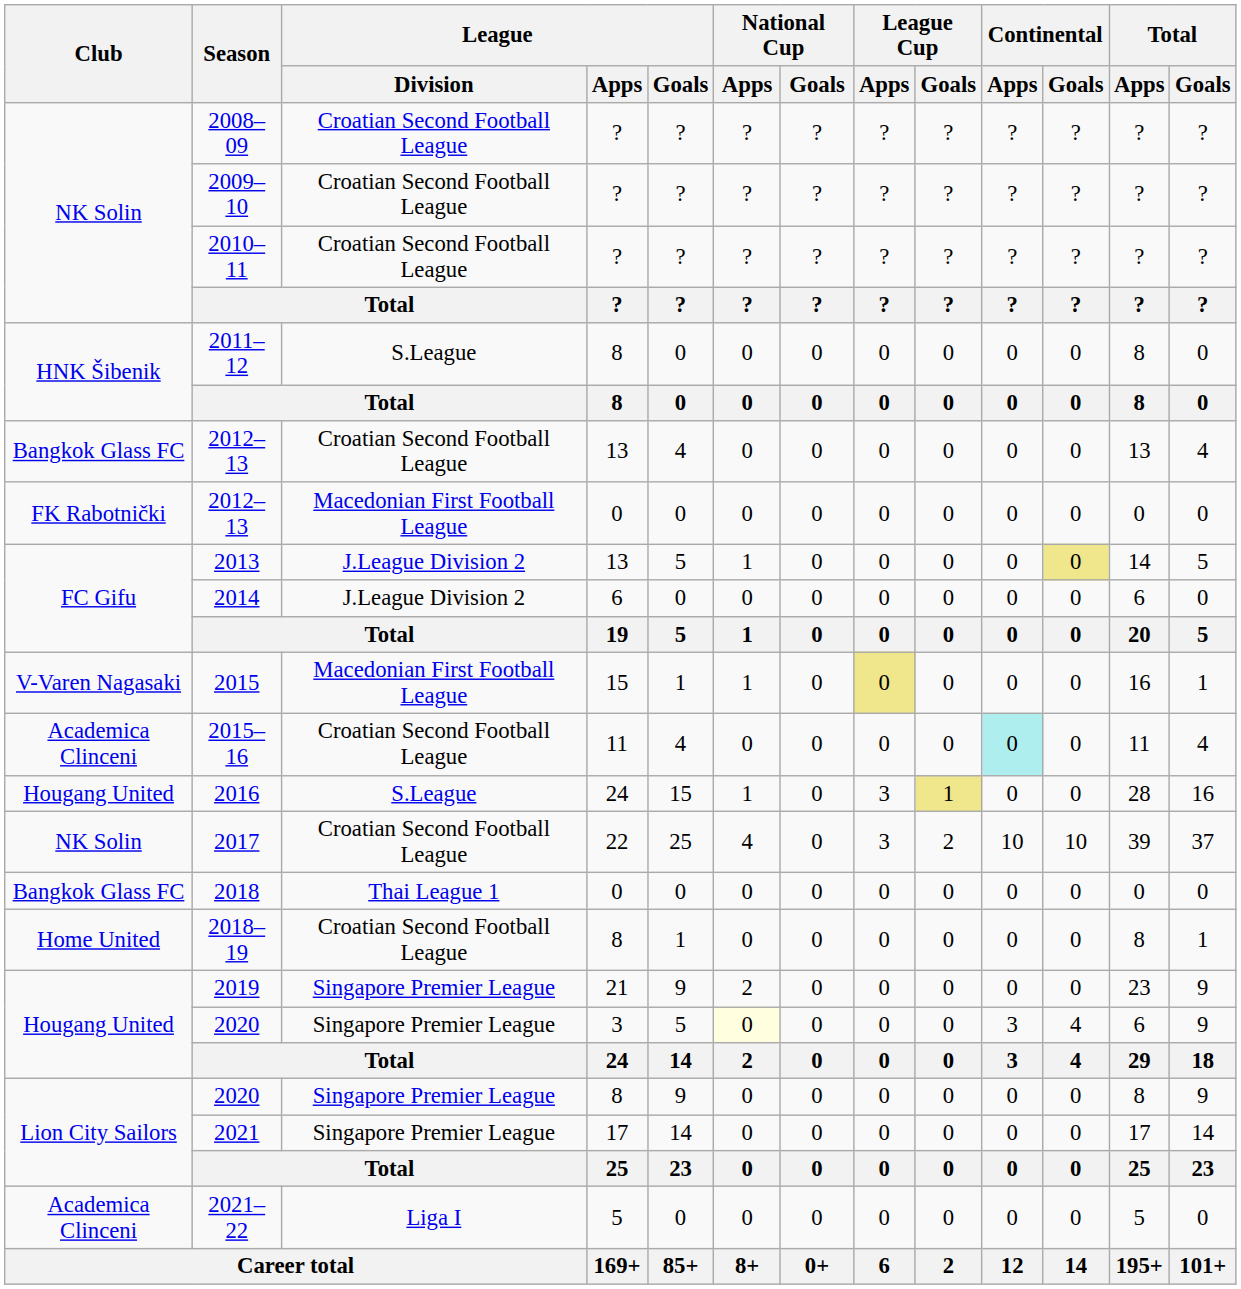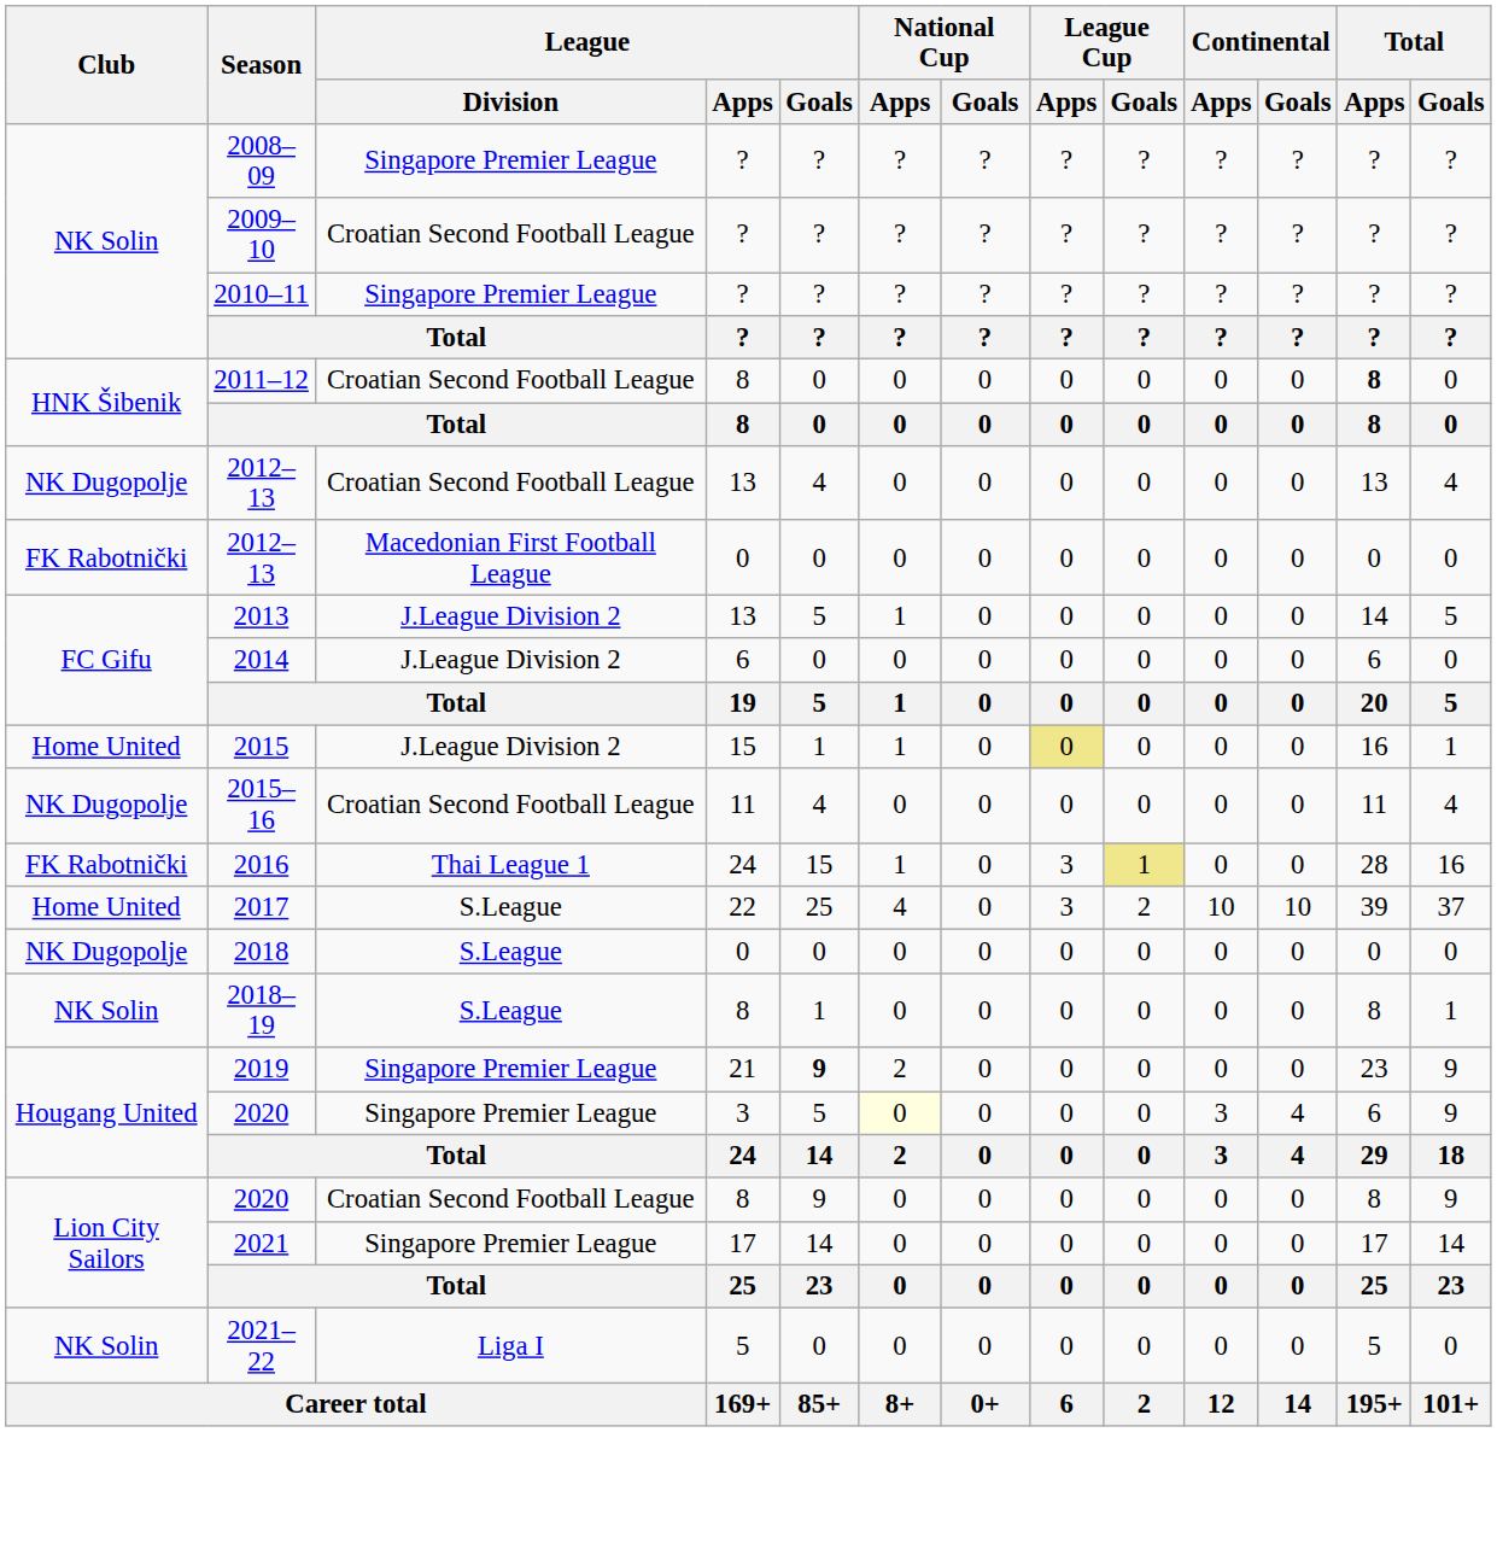 <table class="wikitable" style="text-align:center">
 <tr>
 <th rowspan="2">Club</th>
 <th rowspan="2">Season</th>
 <th colspan="3">League</th>
 <th colspan="2">National Cup</th>
 <th colspan="2">League Cup</th>
 <th colspan="2">Continental</th>
 <th colspan="2">Total</th>
 </tr>
 <tr>
 <th>Division</th>
 <th>Apps</th>
 <th>Goals</th>
 <th>Apps</th>
 <th>Goals</th>
 <th>Apps</th>
 <th>Goals</th>
 <th>Apps</th>
 <th>Goals</th>
 <th>Apps</th>
 <th>Goals</th>
 </tr>
 <tr>
 <td rowspan="4"><a href='#'>NK Solin</a></td>
 <td><a href='#'>2008–09</a></td>
-<td><a href='#'>Croatian Second Football League</a></td>
+<td><a href='#'>Singapore Premier League</a></td>
 <td>?</td>
 <td>?</td>
 <td>?</td>
 <td>?</td>
 <td>?</td>
 <td>?</td>
 <td>?</td>
 <td>?</td>
 <td>?</td>
 <td>?</td>
 </tr>
 <tr>
 <td><a href='#'>2009–10</a></td>
 <td>Croatian Second Football League</td>
 <td>?</td>
 <td>?</td>
 <td>?</td>
 <td>?</td>
 <td>?</td>
 <td>?</td>
 <td>?</td>
 <td>?</td>
 <td>?</td>
 <td>?</td>
 </tr>
 <tr>
 <td><a href='#'>2010–11</a></td>
-<td>Croatian Second Football League</td>
+<td><a href='#'>Singapore Premier League</a></td>
 <td>?</td>
 <td>?</td>
 <td>?</td>
 <td>?</td>
 <td>?</td>
 <td>?</td>
 <td>?</td>
 <td>?</td>
 <td>?</td>
 <td>?</td>
 </tr>
 <tr>
 <th colspan="2">Total</th>
 <th>?</th>
 <th>?</th>
 <th>?</th>
 <th>?</th>
 <th>?</th>
 <th>?</th>
 <th>?</th>
 <th>?</th>
 <th>?</th>
 <th>?</th>
 </tr>
 <tr>
 <td rowspan="2"><a href='#'>HNK Šibenik</a></td>
 <td><a href='#'>2011–12</a></td>
-<td>S.League</td>
+<td>Croatian Second Football League</td>
 <td>8</td>
 <td>0</td>
 <td>0</td>
 <td>0</td>
 <td>0</td>
 <td>0</td>
 <td>0</td>
 <td>0</td>
-<td>8</td>
+<td><strong>8</strong></td>
 <td>0</td>
 </tr>
 <tr>
 <th colspan="2">Total</th>
 <th>8</th>
 <th>0</th>
 <th>0</th>
 <th>0</th>
 <th>0</th>
 <th>0</th>
 <th>0</th>
 <th>0</th>
 <th>8</th>
 <th>0</th>
 </tr>
 <tr>
-<td><a href='#'>Bangkok Glass FC</a></td>
+<td><a href='#'>NK Dugopolje</a></td>
 <td><a href='#'>2012–13</a></td>
 <td>Croatian Second Football League</td>
 <td>13</td>
 <td>4</td>
 <td>0</td>
 <td>0</td>
 <td>0</td>
 <td>0</td>
 <td>0</td>
 <td>0</td>
 <td>13</td>
 <td>4</td>
 </tr>
 <tr>
 <td><a href='#'>FK Rabotnički</a></td>
 <td><a href='#'>2012–13</a></td>
 <td><a href='#'>Macedonian First Football League</a></td>
 <td>0</td>
 <td>0</td>
 <td>0</td>
 <td>0</td>
 <td>0</td>
 <td>0</td>
 <td>0</td>
 <td>0</td>
 <td>0</td>
 <td>0</td>
 </tr>
 <tr>
 <td rowspan="3"><a href='#'>FC Gifu</a></td>
 <td><a href='#'>2013</a></td>
 <td><a href='#'>J.League Division 2</a></td>
 <td>13</td>
 <td>5</td>
 <td>1</td>
 <td>0</td>
 <td>0</td>
 <td>0</td>
 <td>0</td>
-<td style="background: khaki;">0</td>
+<td>0</td>
 <td>14</td>
 <td>5</td>
 </tr>
 <tr>
 <td><a href='#'>2014</a></td>
 <td>J.League Division 2</td>
 <td>6</td>
 <td>0</td>
 <td>0</td>
 <td>0</td>
 <td>0</td>
 <td>0</td>
 <td>0</td>
 <td>0</td>
 <td>6</td>
 <td>0</td>
 </tr>
 <tr>
 <th colspan="2">Total</th>
 <th>19</th>
 <th>5</th>
 <th>1</th>
 <th>0</th>
 <th>0</th>
 <th>0</th>
 <th>0</th>
 <th>0</th>
 <th>20</th>
 <th>5</th>
 </tr>
 <tr>
-<td><a href='#'>V-Varen Nagasaki</a></td>
+<td><a href='#'>Home United</a></td>
 <td><a href='#'>2015</a></td>
-<td><a href='#'>Macedonian First Football League</a></td>
+<td>J.League Division 2</td>
 <td>15</td>
 <td>1</td>
 <td>1</td>
 <td>0</td>
 <td style="background: khaki;">0</td>
 <td>0</td>
 <td>0</td>
 <td>0</td>
 <td>16</td>
 <td>1</td>
 </tr>
 <tr>
-<td><a href='#'>Academica Clinceni</a></td>
+<td><a href='#'>NK Dugopolje</a></td>
 <td><a href='#'>2015–16</a></td>
 <td>Croatian Second Football League</td>
 <td>11</td>
 <td>4</td>
 <td>0</td>
 <td>0</td>
 <td>0</td>
 <td>0</td>
-<td style="background: paleturquoise;">0</td>
+<td>0</td>
 <td>0</td>
 <td>11</td>
 <td>4</td>
 </tr>
 <tr>
-<td><a href='#'>Hougang United</a></td>
+<td><a href='#'>FK Rabotnički</a></td>
 <td><a href='#'>2016</a></td>
-<td><a href='#'>S.League</a></td>
+<td><a href='#'>Thai League 1</a></td>
 <td>24</td>
 <td>15</td>
 <td>1</td>
 <td>0</td>
 <td>3</td>
 <td style="background: khaki;">1</td>
 <td>0</td>
 <td>0</td>
 <td>28</td>
 <td>16</td>
 </tr>
 <tr>
-<td><a href='#'>NK Solin</a></td>
+<td><a href='#'>Home United</a></td>
 <td><a href='#'>2017</a></td>
-<td>Croatian Second Football League</td>
+<td>S.League</td>
 <td>22</td>
 <td>25</td>
 <td>4</td>
 <td>0</td>
 <td>3</td>
 <td>2</td>
 <td>10</td>
 <td>10</td>
 <td>39</td>
 <td>37</td>
 </tr>
 <tr>
-<td><a href='#'>Bangkok Glass FC</a></td>
+<td><a href='#'>NK Dugopolje</a></td>
 <td><a href='#'>2018</a></td>
-<td><a href='#'>Thai League 1</a></td>
+<td><a href='#'>S.League</a></td>
 <td>0</td>
 <td>0</td>
 <td>0</td>
 <td>0</td>
 <td>0</td>
 <td>0</td>
 <td>0</td>
 <td>0</td>
 <td>0</td>
 <td>0</td>
 </tr>
 <tr>
-<td><a href='#'>Home United</a></td>
+<td><a href='#'>NK Solin</a></td>
 <td><a href='#'>2018–19</a></td>
-<td>Croatian Second Football League</td>
+<td><a href='#'>S.League</a></td>
 <td>8</td>
 <td>1</td>
 <td>0</td>
 <td>0</td>
 <td>0</td>
 <td>0</td>
 <td>0</td>
 <td>0</td>
 <td>8</td>
 <td>1</td>
 </tr>
 <tr>
 <td rowspan="3"><a href='#'>Hougang United</a></td>
 <td><a href='#'>2019</a></td>
 <td><a href='#'>Singapore Premier League</a></td>
 <td>21</td>
-<td>9</td>
+<td><strong>9</strong></td>
 <td>2</td>
 <td>0</td>
 <td>0</td>
 <td>0</td>
 <td>0</td>
 <td>0</td>
 <td>23</td>
 <td>9</td>
 </tr>
 <tr>
 <td><a href='#'>2020</a></td>
 <td>Singapore Premier League</td>
 <td>3</td>
 <td>5</td>
 <td style="background: lightyellow;">0</td>
 <td>0</td>
 <td>0</td>
 <td>0</td>
 <td>3</td>
 <td>4</td>
 <td>6</td>
 <td>9</td>
 </tr>
 <tr>
 <th colspan="2">Total</th>
 <th>24</th>
 <th>14</th>
 <th>2</th>
 <th>0</th>
 <th>0</th>
 <th>0</th>
 <th>3</th>
 <th>4</th>
 <th>29</th>
 <th>18</th>
 </tr>
 <tr>
 <td rowspan="3"><a href='#'>Lion City Sailors</a></td>
 <td><a href='#'>2020</a></td>
-<td><a href='#'>Singapore Premier League</a></td>
+<td>Croatian Second Football League</td>
 <td>8</td>
 <td>9</td>
 <td>0</td>
 <td>0</td>
 <td>0</td>
 <td>0</td>
 <td>0</td>
 <td>0</td>
 <td>8</td>
 <td>9</td>
 </tr>
 <tr>
 <td><a href='#'>2021</a></td>
 <td>Singapore Premier League</td>
 <td>17</td>
 <td>14</td>
 <td>0</td>
 <td>0</td>
 <td>0</td>
 <td>0</td>
 <td>0</td>
 <td>0</td>
 <td>17</td>
 <td>14</td>
 </tr>
 <tr>
 <th colspan="2">Total</th>
 <th>25</th>
 <th>23</th>
 <th>0</th>
 <th>0</th>
 <th>0</th>
 <th>0</th>
 <th>0</th>
 <th>0</th>
 <th>25</th>
 <th>23</th>
 </tr>
 <tr>
-<td><a href='#'>Academica Clinceni</a></td>
+<td><a href='#'>NK Solin</a></td>
 <td><a href='#'>2021–22</a></td>
 <td><a href='#'>Liga I</a></td>
 <td>5</td>
 <td>0</td>
 <td>0</td>
 <td>0</td>
 <td>0</td>
 <td>0</td>
 <td>0</td>
 <td>0</td>
 <td>5</td>
 <td>0</td>
 </tr>
 <tr>
 <th colspan="3">Career total</th>
 <th>169+</th>
 <th>85+</th>
 <th>8+</th>
 <th>0+</th>
 <th>6</th>
 <th>2</th>
 <th>12</th>
 <th>14</th>
 <th>195+</th>
 <th>101+</th>
 </tr>
 </table>
